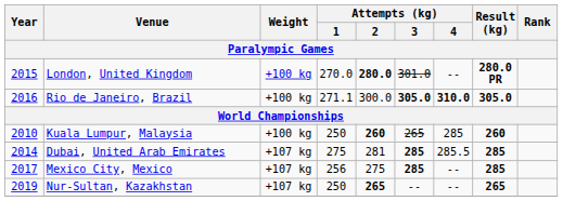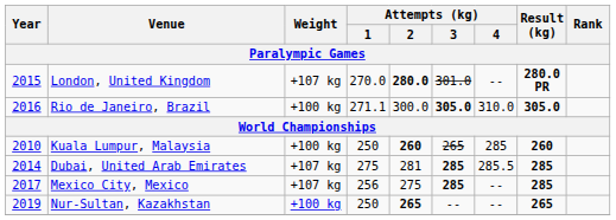 <table class = "wikitable" style="text-align:center;">
 <tr>
 <th rowspan=2 width=40>Year</th>
 <th rowspan=2 width=250>Venue</th>
 <th rowspan=2 width=60>Weight</th>
 <th colspan=4>Attempts (kg)</th>
 <th rowspan=2 width=40>Result (kg)</th>
 <th rowspan=2 width=40>Rank</th>
 </tr>
 <tr>
 <th width=40>1</th>
 <th width=40>2</th>
 <th width=40>3</th>
 <th width=40>4</th>
 </tr>
 <tr>
 <th colspan=13><a href='#'>Paralympic Games</a></th>
 </tr>
 <tr>
 <td><a href='#'>2015</a></td>
 <td align=left> <a href='#'>London</a>, <a href='#'>United Kingdom</a></td>
-<td><a href='#'>+100 kg</a></td>
+<td>+107 kg</td>
 <td>270.0</td>
 <td><strong>280.0</strong></td>
 <td><s>301.0</s></td>
 <td>--</td>
 <td><strong>280.0 PR</strong></td>
 <td></td>
 </tr>
 <tr>
 <td><a href='#'>2016</a></td>
 <td align=left> <a href='#'>Rio de Janeiro</a>, <a href='#'>Brazil</a></td>
 <td>+100 kg</td>
 <td>271.1</td>
 <td>300.0</td>
 <td><strong>305.0</strong></td>
-<td><strong>310.0  </strong></td>
+<td>310.0  </td>
 <td><strong>305.0</strong></td>
 <td></td>
 </tr>
 <tr>
 <th colspan=13><a href='#'>World Championships</a></th>
 </tr>
 <tr>
 <td><a href='#'>2010</a></td>
 <td align=left> <a href='#'>Kuala Lumpur</a>, <a href='#'>Malaysia</a></td>
 <td>+100 kg</td>
 <td>250</td>
 <td><strong>260</strong></td>
 <td><s>265</s></td>
 <td>285</td>
 <td><strong>260</strong></td>
 <td></td>
 </tr>
 <tr>
 <td><a href='#'>2014</a></td>
 <td align=left> <a href='#'>Dubai</a>, <a href='#'>United Arab Emirates</a></td>
 <td>+107 kg</td>
 <td>275</td>
 <td>281</td>
 <td><strong>285</strong></td>
 <td>285.5</td>
 <td><strong>285</strong></td>
 <td></td>
 </tr>
 <tr>
 <td><a href='#'>2017</a></td>
 <td align=left> <a href='#'>Mexico City</a>, <a href='#'>Mexico</a></td>
 <td>+107 kg</td>
 <td>256</td>
 <td>275</td>
 <td><strong>285</strong></td>
 <td>--</td>
 <td><strong>285</strong></td>
 <td></td>
 </tr>
 <tr>
 <td><a href='#'>2019</a></td>
 <td align=left> <a href='#'>Nur-Sultan</a>, <a href='#'>Kazakhstan</a></td>
-<td>+107 kg</td>
+<td><a href='#'>+100 kg</a></td>
 <td>250</td>
 <td><strong>265</strong></td>
 <td>--</td>
 <td>--</td>
 <td><strong>265</strong></td>
 <td></td>
 </tr>
 <tr>
 </tr>
 </table>
